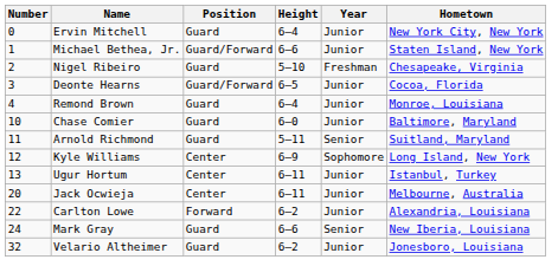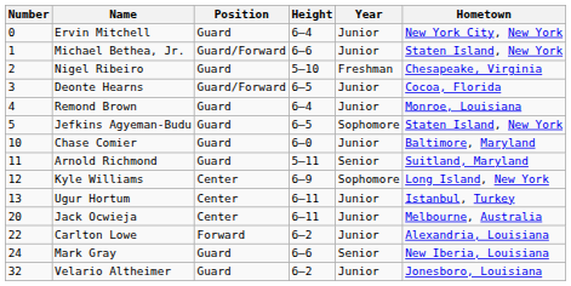 <table class="wikitable sortable" style="font-size: 95%;">
 <tr>
 <th>Number</th>
 <th>Name</th>
 <th>Position</th>
 <th>Height</th>
 <th>Year</th>
 <th>Hometown</th>
 </tr>
 <tr>
 <td>0</td>
 <td>Ervin Mitchell</td>
 <td>Guard</td>
 <td>6–4</td>
 <td>Junior</td>
 <td><a href='#'>New York City</a>, <a href='#'>New York</a></td>
 </tr>
 <tr>
 <td>1</td>
 <td>Michael Bethea, Jr.</td>
 <td>Guard/Forward</td>
 <td>6–6</td>
 <td>Junior</td>
 <td><a href='#'>Staten Island</a>, <a href='#'>New York</a></td>
 </tr>
 <tr>
 <td>2</td>
 <td>Nigel Ribeiro</td>
 <td>Guard</td>
 <td>5–10</td>
 <td>Freshman</td>
 <td><a href='#'>Chesapeake, Virginia</a></td>
 </tr>
 <tr>
 <td>3</td>
 <td>Deonte Hearns</td>
 <td>Guard/Forward</td>
 <td>6–5</td>
 <td>Junior</td>
 <td><a href='#'>Cocoa, Florida</a></td>
 </tr>
 <tr>
 <td>4</td>
 <td>Remond Brown</td>
 <td>Guard</td>
 <td>6–4</td>
 <td>Junior</td>
 <td><a href='#'>Monroe, Louisiana</a></td>
+</tr>
+<tr>
+<td>5</td>
+<td>Jefkins Agyeman-Budu</td>
+<td>Guard</td>
+<td>6–5</td>
+<td>Sophomore</td>
+<td><a href='#'>Staten Island</a>, <a href='#'>New York</a></td>
 </tr>
 <tr>
 <td>10</td>
 <td>Chase Comier</td>
 <td>Guard</td>
 <td>6–0</td>
 <td>Junior</td>
 <td><a href='#'>Baltimore</a>, <a href='#'>Maryland</a></td>
 </tr>
 <tr>
 <td>11</td>
 <td>Arnold Richmond</td>
 <td>Guard</td>
 <td>5–11</td>
 <td>Senior</td>
 <td><a href='#'>Suitland, Maryland</a></td>
 </tr>
 <tr>
 <td>12</td>
 <td>Kyle Williams</td>
 <td>Center</td>
 <td>6–9</td>
 <td>Sophomore</td>
 <td><a href='#'>Long Island</a>, <a href='#'>New York</a></td>
 </tr>
 <tr>
 <td>13</td>
 <td>Ugur Hortum</td>
 <td>Center</td>
 <td>6–11</td>
 <td>Junior</td>
 <td><a href='#'>Istanbul</a>, <a href='#'>Turkey</a></td>
 </tr>
 <tr>
 <td>20</td>
 <td>Jack Ocwieja</td>
 <td>Center</td>
 <td>6–11</td>
 <td>Junior</td>
 <td><a href='#'>Melbourne</a>, <a href='#'>Australia</a></td>
 </tr>
 <tr>
 <td>22</td>
 <td>Carlton Lowe</td>
 <td>Forward</td>
 <td>6–2</td>
 <td>Junior</td>
 <td><a href='#'>Alexandria, Louisiana</a></td>
 </tr>
 <tr>
 <td>24</td>
 <td>Mark Gray</td>
 <td>Guard</td>
 <td>6–6</td>
 <td>Senior</td>
 <td><a href='#'>New Iberia, Louisiana</a></td>
 </tr>
 <tr>
 <td>32</td>
 <td>Velario Altheimer</td>
 <td>Guard</td>
 <td>6–2</td>
 <td>Junior</td>
 <td><a href='#'>Jonesboro, Louisiana</a></td>
 </tr>
 </table>
